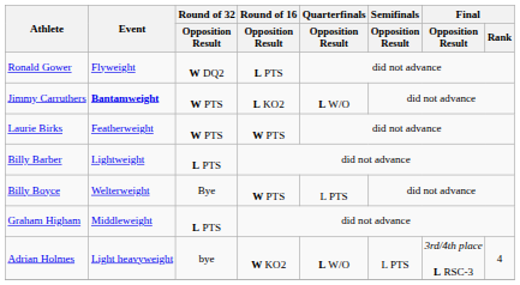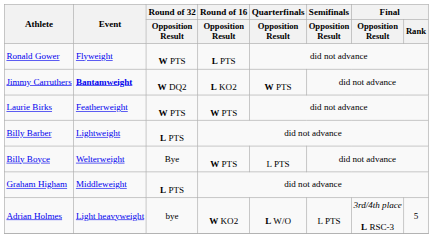 <table class="wikitable" style="font-size:90%;">
 <tr>
 <th rowspan=2>Athlete</th>
 <th rowspan=2>Event</th>
 <th>Round of 32</th>
 <th>Round of 16</th>
 <th>Quarterfinals</th>
 <th>Semifinals</th>
 <th colspan=2>Final</th>
 </tr>
 <tr style="font-size:95%">
 <th>Opposition<br>Result</th>
 <th>Opposition<br>Result</th>
 <th>Opposition<br>Result</th>
 <th>Opposition<br>Result</th>
 <th>Opposition<br>Result</th>
 <th>Rank</th>
 </tr>
 <tr align=center>
 <td align=left><a href='#'>Ronald Gower</a></td>
 <td align=left><a href='#'>Flyweight</a></td>
-<td><br><strong>W</strong> DQ2</td>
+<td><br><strong>W</strong> PTS</td>
 <td><br><strong>L</strong> PTS</td>
 <td colspan=4>did not advance</td>
 </tr>
 <tr align=center>
 <td align=left><a href='#'>Jimmy Carruthers</a></td>
 <td align=left><strong><a href='#'>Bantamweight</a></strong></td>
+<td><br><strong>W</strong> DQ2</td>
+<td><br><strong>L</strong> KO2</td>
 <td><br><strong>W</strong> PTS</td>
-<td><br><strong>L</strong> KO2</td>
-<td><br><strong>L</strong> W/O</td>
 <td colspan=3>did not advance</td>
 </tr>
 <tr align=center>
 <td align=left><a href='#'>Laurie Birks</a></td>
 <td align=left><a href='#'>Featherweight</a></td>
 <td><br><strong>W</strong> PTS</td>
 <td><br><strong>W</strong> PTS</td>
 <td colspan=4>did not advance</td>
 </tr>
 <tr align=center>
 <td align=left><a href='#'>Billy Barber</a></td>
 <td align=left><a href='#'>Lightweight</a></td>
 <td><br><strong>L</strong> PTS</td>
 <td colspan=6>did not advance</td>
 </tr>
 <tr align=center>
 <td align=left><a href='#'>Billy Boyce</a></td>
 <td align=left><a href='#'>Welterweight</a></td>
 <td>Bye</td>
 <td><br><strong>W</strong> PTS</td>
 <td><br> L PTS</td>
 <td colspan=3>did not advance</td>
 </tr>
 <tr align=center>
 <td align=left><a href='#'>Graham Higham</a></td>
 <td align=left><a href='#'>Middleweight</a></td>
 <td><br><strong>L</strong> PTS</td>
 <td colspan=6>did not advance</td>
 </tr>
 <tr align=center>
 <td align=left><a href='#'>Adrian Holmes</a></td>
 <td align=left><a href='#'>Light heavyweight</a></td>
 <td>bye</td>
 <td><br><strong>W</strong> KO2</td>
 <td><br><strong>L</strong> W/O</td>
 <td><br> L PTS</td>
 <td><em>3rd/4th place</em><br><br><strong>L</strong> RSC-3</td>
-<td>4</td>
+<td>5</td>
 </tr>
 <tr align=center>
 </tr>
 </table>
